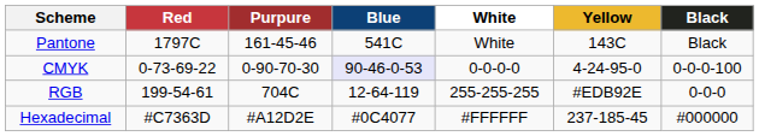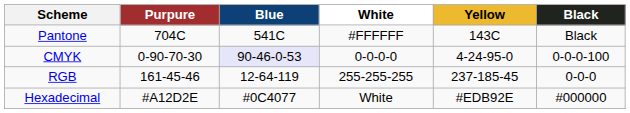 <table class=wikitable width=60% style="text-align:center;">
 <tr>
 <th>Scheme</th>
-<th style="background:#C7363D; color:white">Red</th>
 <th style="background:#A12D2E; color:white">Purpure </th>
 <th style="background:#0C4076; color:white">Blue</th>
 <th style="background:#ffffff; color:black">White</th>
 <th style="background:#edb92e">Yellow</th>
 <th style="background:#21231e; color:white">Black</th>
 </tr>
 <tr>
 <td><a href='#'>Pantone</a></td>
-<td>1797C</td>
-<td>161-45-46</td>
+<td>704C</td>
 <td>541C</td>
-<td>White</td>
+<td>#FFFFFF</td>
 <td>143C</td>
 <td>Black</td>
 </tr>
 <tr>
 <td><a href='#'>CMYK</a></td>
-<td>0-73-69-22</td>
 <td>0-90-70-30</td>
 <td style="background: lavender;">90-46-0-53</td>
 <td>0-0-0-0</td>
 <td>4-24-95-0</td>
 <td>0-0-0-100</td>
 </tr>
 <tr>
 <td><a href='#'>RGB</a></td>
-<td>199-54-61</td>
-<td>704C</td>
+<td>161-45-46</td>
 <td>12-64-119</td>
 <td>255-255-255</td>
-<td>#EDB92E</td>
+<td>237-185-45</td>
 <td>0-0-0</td>
 </tr>
 <tr>
 <td><a href='#'>Hexadecimal</a></td>
-<td>#C7363D</td>
 <td>#A12D2E</td>
 <td>#0C4077</td>
-<td>#FFFFFF</td>
-<td>237-185-45</td>
+<td>White</td>
+<td>#EDB92E</td>
 <td>#000000</td>
 </tr>
 </table>
